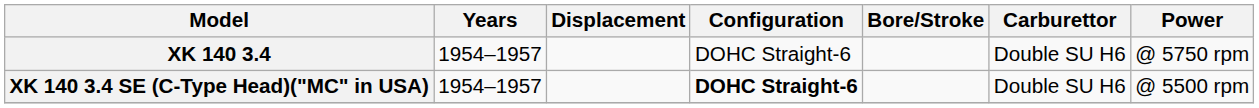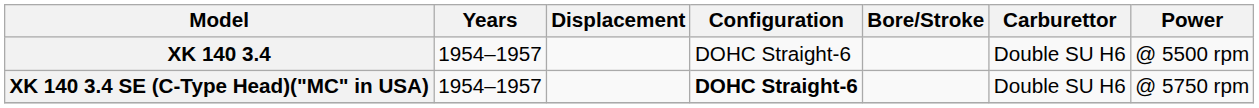 <table align=center class="wikitable plainrowheaders">
 <tr>
 <th>Model</th>
 <th>Years</th>
 <th>Displacement</th>
 <th>Configuration</th>
 <th>Bore/Stroke</th>
 <th>Carburettor</th>
 <th>Power</th>
 </tr>
 <tr>
 <th scope="row"><strong>XK 140 3.4</strong></th>
 <td>1954–1957</td>
 <td></td>
 <td>DOHC Straight-6</td>
 <td></td>
 <td>Double SU H6</td>
-<td> @ 5750 rpm</td>
+<td> @ 5500 rpm</td>
 </tr>
 <tr>
 <th scope="row"><strong>XK 140 3.4 SE</strong> (C-Type Head)("MC" in USA)</th>
 <td>1954–1957</td>
 <td></td>
 <td><strong>DOHC Straight-6</strong></td>
 <td></td>
 <td>Double SU H6</td>
-<td> @ 5500 rpm</td>
+<td> @ 5750 rpm</td>
 </tr>
 <tr>
 </tr>
 </table>
